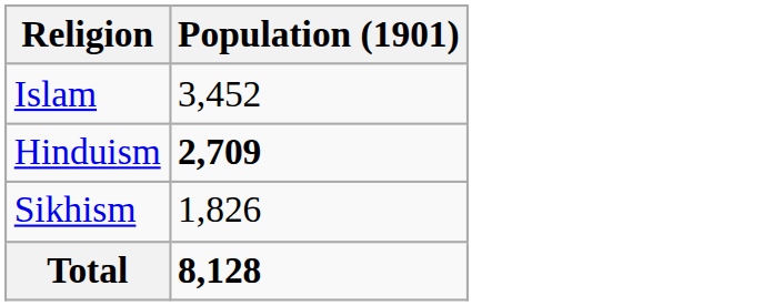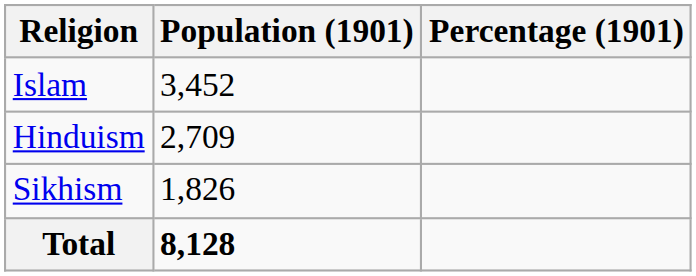 <table class="wikitable sortable">
 <tr>
 <th>Religion</th>
 <th>Population (1901)</th>
+<th>Percentage (1901)</th>
 </tr>
 <tr>
 <td><a href='#'>Islam</a> </td>
 <td>3,452</td>
+<td></td>
 </tr>
 <tr>
 <td><a href='#'>Hinduism</a> </td>
-<td><strong>2,709</strong></td>
+<td>2,709</td>
+<td></td>
 </tr>
 <tr>
 <td><a href='#'>Sikhism</a> </td>
 <td>1,826</td>
+<td></td>
 </tr>
 <tr>
 <th>Total</th>
 <td><strong>8,128</strong></td>
+<td><strong></strong></td>
 </tr>
 </table>
